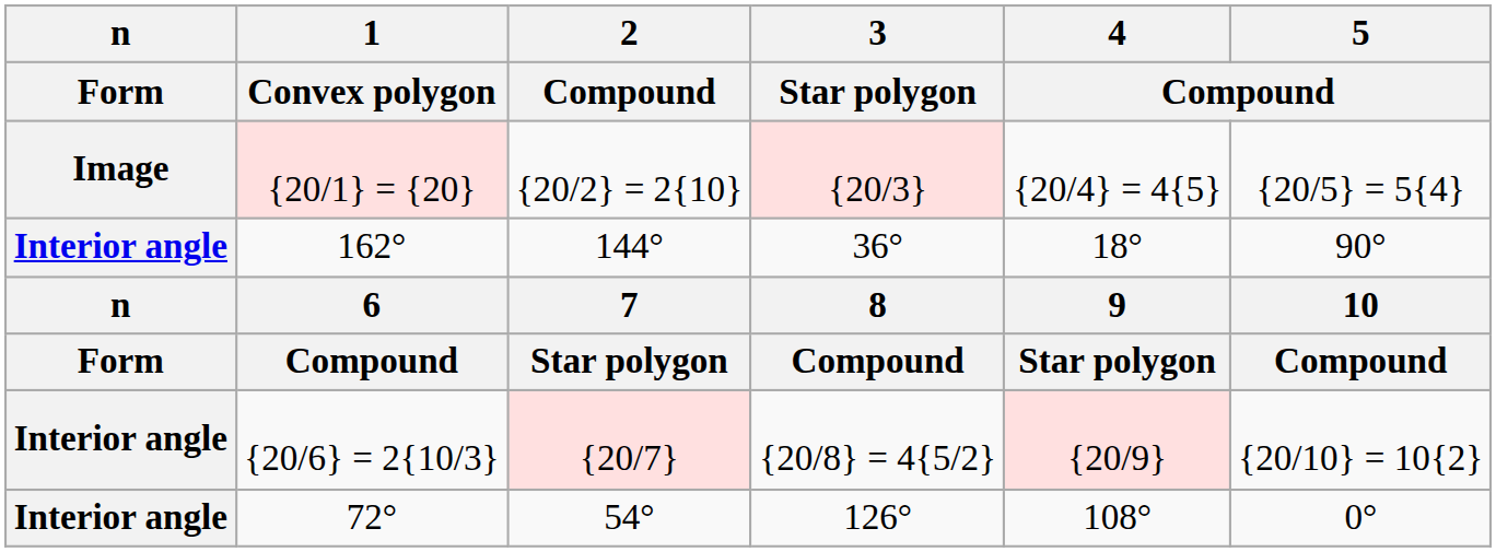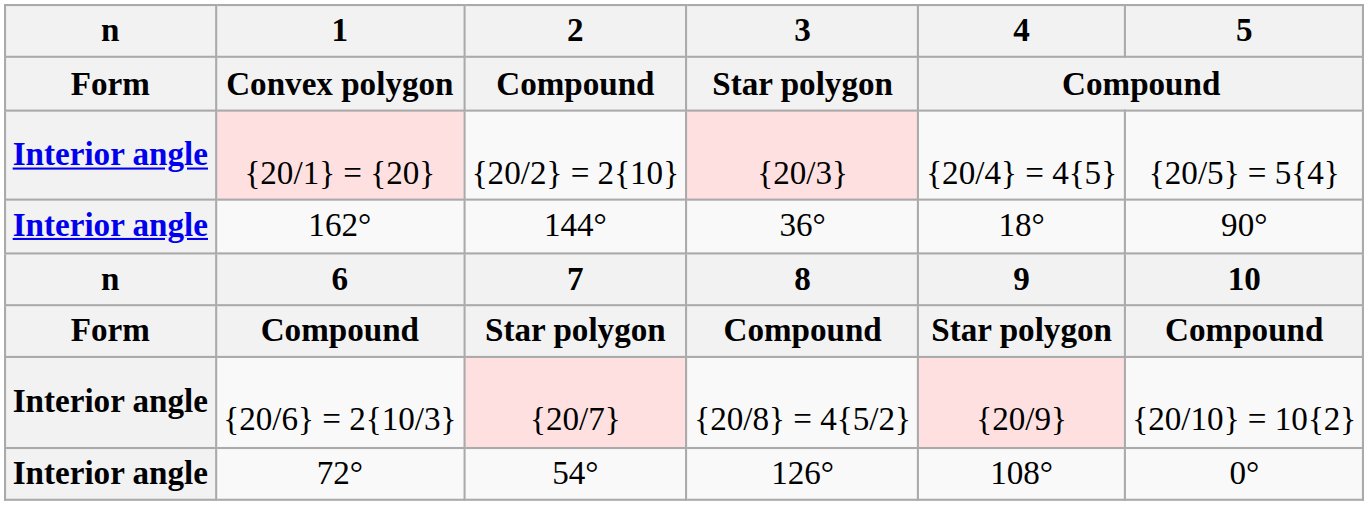 <table class=wikitable>
 <tr>
 <th>n</th>
 <th>1</th>
 <th>2</th>
 <th>3</th>
 <th>4</th>
 <th>5</th>
 </tr>
 <tr>
 <th>Form</th>
 <th>Convex polygon</th>
 <th>Compound</th>
 <th>Star polygon</th>
 <th colspan=2>Compound</th>
 </tr>
 <tr align=center>
-<th>Image</th>
+<th><a href='#'>Interior angle</a></th>
 <td BGCOLOR="#ffe0e0"><br>{20/1} = {20}</td>
 <td><br>{20/2} = 2{10}</td>
 <td BGCOLOR="#ffe0e0"><br>{20/3}</td>
 <td><br>{20/4} = 4{5}</td>
 <td><br>{20/5} = 5{4}</td>
 </tr>
 <tr align=center>
 <th><a href='#'>Interior angle</a></th>
 <td>162°</td>
 <td>144°</td>
 <td>36°</td>
 <td>18°</td>
 <td>90°</td>
 </tr>
 <tr>
 <th>n</th>
 <th>6</th>
 <th>7</th>
 <th>8</th>
 <th>9</th>
 <th>10</th>
 </tr>
 <tr>
 <th>Form</th>
 <th>Compound</th>
 <th>Star polygon</th>
 <th>Compound</th>
 <th>Star polygon</th>
 <th>Compound</th>
 </tr>
 <tr align=center>
 <th>Interior angle</th>
 <td><br>{20/6} = 2{10/3}</td>
 <td BGCOLOR="#ffe0e0"><br>{20/7}</td>
 <td><br>{20/8} = 4{5/2}</td>
 <td BGCOLOR="#ffe0e0"><br>{20/9}</td>
 <td><br>{20/10} = 10{2}</td>
 </tr>
 <tr align=center>
 <th>Interior angle</th>
 <td>72°</td>
 <td>54°</td>
 <td>126°</td>
 <td>108°</td>
 <td>0°</td>
 </tr>
 </table>
